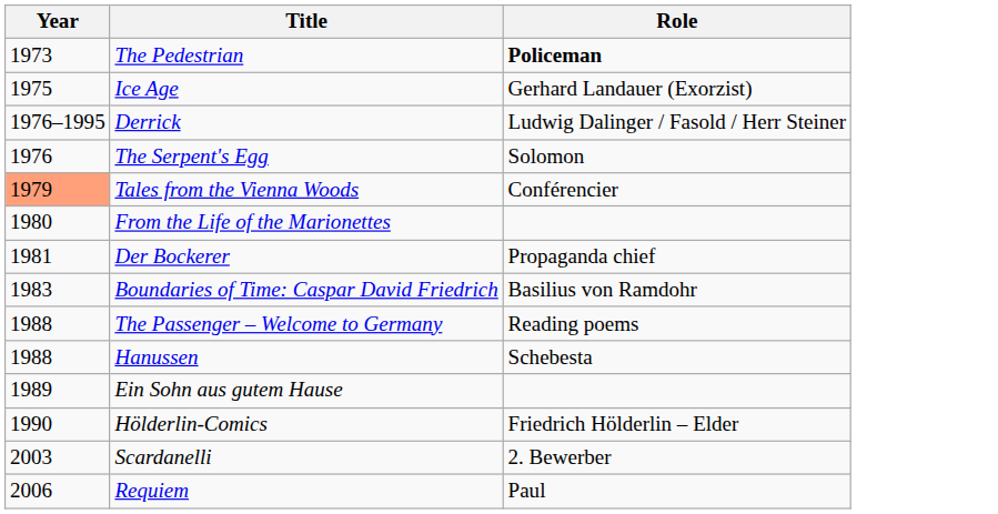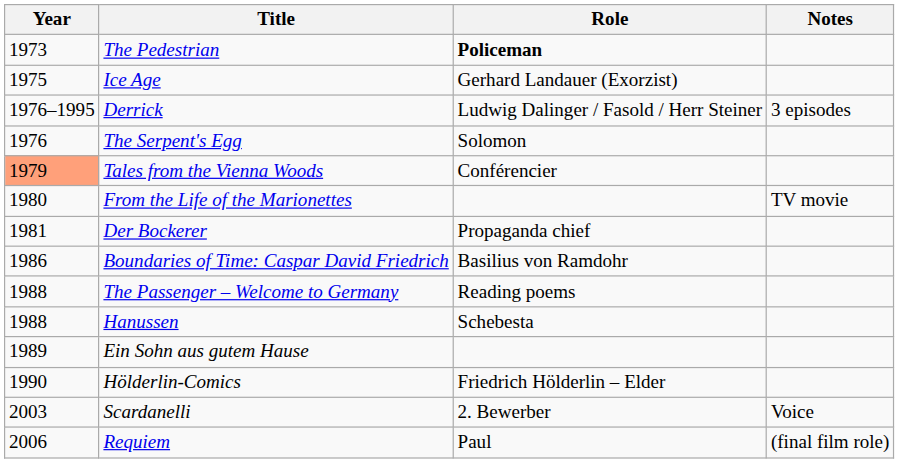 <table class="wikitable">
 <tr>
 <th>Year</th>
 <th>Title</th>
 <th>Role</th>
+<th>Notes</th>
 </tr>
 <tr>
 <td>1973</td>
 <td><em><a href='#'>The Pedestrian</a></em></td>
 <td><strong>Policeman</strong></td>
+<td></td>
 </tr>
 <tr>
 <td>1975</td>
 <td><em><a href='#'>Ice Age</a></em></td>
 <td>Gerhard Landauer (Exorzist)</td>
+<td></td>
 </tr>
 <tr>
 <td>1976–1995</td>
 <td><em><a href='#'>Derrick</a></em></td>
 <td>Ludwig Dalinger / Fasold / Herr Steiner</td>
+<td>3 episodes</td>
 </tr>
 <tr>
 <td>1976</td>
 <td><em><a href='#'>The Serpent's Egg</a></em></td>
 <td>Solomon</td>
+<td></td>
 </tr>
 <tr>
 <td style="background: lightsalmon;">1979</td>
 <td><em><a href='#'>Tales from the Vienna Woods</a></em></td>
 <td>Conférencier</td>
+<td></td>
 </tr>
 <tr>
 <td>1980</td>
 <td><em><a href='#'>From the Life of the Marionettes</a></em></td>
 <td></td>
+<td>TV movie</td>
 </tr>
 <tr>
 <td>1981</td>
 <td><em><a href='#'>Der Bockerer</a></em></td>
 <td>Propaganda chief</td>
+<td></td>
 </tr>
 <tr>
-<td>1983</td>
+<td>1986</td>
 <td><em><a href='#'>Boundaries of Time: Caspar David Friedrich</a></em></td>
 <td>Basilius von Ramdohr</td>
+<td></td>
 </tr>
 <tr>
 <td>1988</td>
 <td><em><a href='#'>The Passenger – Welcome to Germany</a></em></td>
 <td>Reading poems</td>
+<td></td>
 </tr>
 <tr>
 <td>1988</td>
 <td><em><a href='#'>Hanussen</a></em></td>
 <td>Schebesta</td>
+<td></td>
 </tr>
 <tr>
 <td>1989</td>
 <td><em>Ein Sohn aus gutem Hause</em></td>
+<td></td>
 <td></td>
 </tr>
 <tr>
 <td>1990</td>
 <td><em>Hölderlin-Comics</em></td>
 <td>Friedrich Hölderlin – Elder</td>
+<td></td>
 </tr>
 <tr>
 <td>2003</td>
 <td><em>Scardanelli</em></td>
 <td>2. Bewerber</td>
+<td>Voice</td>
 </tr>
 <tr>
 <td>2006</td>
 <td><em><a href='#'>Requiem</a></em></td>
 <td>Paul</td>
+<td>(final film role)</td>
 </tr>
 </table>
